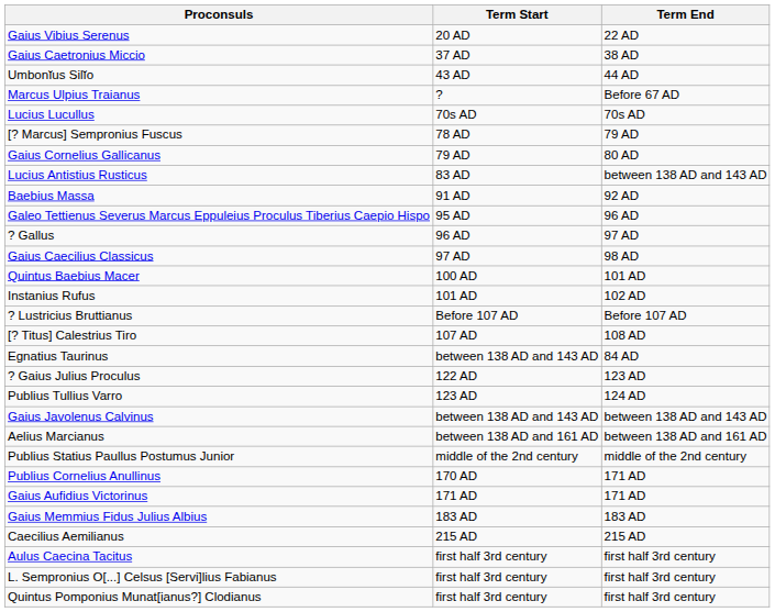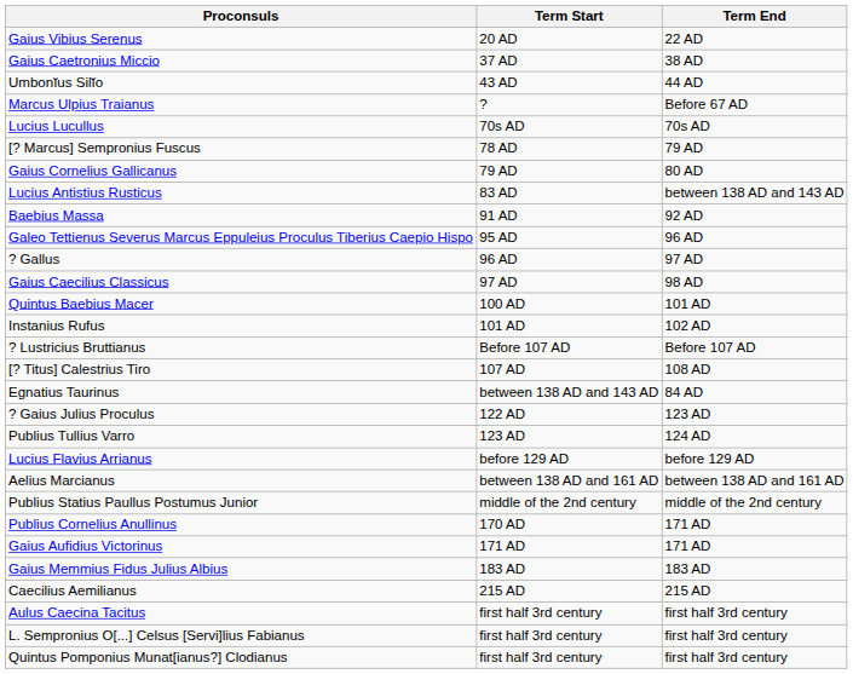 <table class="wikitable">
 <tr>
 <th>Proconsuls</th>
 <th>Term Start</th>
 <th>Term End</th>
 </tr>
 <tr>
 <td><a href='#'>Gaius Vibius Serenus</a></td>
 <td>20 AD</td>
 <td>22 AD</td>
 </tr>
 <tr>
 <td><a href='#'>Gaius Caetronius Miccio</a></td>
 <td> 37 AD</td>
 <td> 38 AD</td>
 </tr>
 <tr>
 <td>Umbonĭus Silĭo</td>
 <td>43 AD</td>
 <td>44 AD</td>
 </tr>
 <tr>
 <td><a href='#'>Marcus Ulpius Traianus</a></td>
 <td>?</td>
 <td>Before 67 AD</td>
 </tr>
 <tr>
 <td><a href='#'>Lucius Lucullus</a></td>
 <td>70s AD</td>
 <td>70s AD</td>
 </tr>
 <tr>
 <td>[? Marcus] Sempronius Fuscus</td>
 <td>78 AD</td>
 <td>79 AD</td>
 </tr>
 <tr>
 <td><a href='#'>Gaius Cornelius Gallicanus</a></td>
 <td>79 AD</td>
 <td>80 AD</td>
 </tr>
 <tr>
 <td><a href='#'>Lucius Antistius Rusticus</a></td>
 <td>83 AD</td>
 <td>between 138 AD and 143 AD</td>
 </tr>
 <tr>
 <td><a href='#'>Baebius Massa</a></td>
 <td>91 AD</td>
 <td>92 AD</td>
 </tr>
 <tr>
 <td><a href='#'>Galeo Tettienus Severus Marcus Eppuleius Proculus Tiberius Caepio Hispo</a></td>
 <td>95 AD</td>
 <td>96 AD</td>
 </tr>
 <tr>
 <td>? Gallus</td>
 <td>96 AD</td>
 <td>97 AD</td>
 </tr>
 <tr>
 <td><a href='#'>Gaius Caecilius Classicus</a></td>
 <td>97 AD</td>
 <td>98 AD</td>
 </tr>
 <tr>
 <td><a href='#'>Quintus Baebius Macer</a></td>
 <td>100 AD</td>
 <td>101 AD</td>
 </tr>
 <tr>
 <td>Instanius Rufus</td>
 <td>101 AD</td>
 <td>102 AD</td>
 </tr>
 <tr>
 <td>? Lustricius Bruttianus</td>
 <td>Before 107 AD</td>
 <td>Before 107 AD</td>
 </tr>
 <tr>
 <td>[? Titus] Calestrius Tiro</td>
 <td>107 AD</td>
 <td>108 AD</td>
 </tr>
 <tr>
 <td>Egnatius Taurinus</td>
 <td>between 138 AD and 143 AD</td>
 <td>84 AD</td>
 </tr>
 <tr>
 <td>? Gaius Julius Proculus</td>
 <td>122 AD</td>
 <td>123 AD</td>
 </tr>
 <tr>
 <td>Publius Tullius Varro</td>
 <td>123 AD</td>
 <td>124 AD</td>
 </tr>
 <tr>
-<td><a href='#'>Gaius Javolenus Calvinus</a></td>
-<td>between 138 AD and 143 AD</td>
-<td>between 138 AD and 143 AD</td>
+<td><a href='#'>Lucius Flavius Arrianus</a></td>
+<td>before 129 AD</td>
+<td>before 129 AD</td>
 </tr>
 <tr>
 <td>Aelius Marcianus</td>
 <td>between 138 AD and 161 AD</td>
 <td>between 138 AD and 161 AD</td>
 </tr>
 <tr>
 <td>Publius Statius Paullus Postumus Junior</td>
 <td>middle of the 2nd century</td>
 <td>middle of the 2nd century</td>
 </tr>
 <tr>
 <td><a href='#'>Publius Cornelius Anullinus</a></td>
 <td>170 AD</td>
 <td>171 AD</td>
 </tr>
 <tr>
 <td><a href='#'>Gaius Aufidius Victorinus</a></td>
 <td>171 AD</td>
 <td>171 AD</td>
 </tr>
 <tr>
 <td><a href='#'>Gaius Memmius Fidus Julius Albius</a></td>
 <td>183 AD</td>
 <td>183 AD</td>
 </tr>
 <tr>
 <td>Caecilius Aemilianus</td>
 <td>215 AD</td>
 <td>215 AD</td>
 </tr>
 <tr>
 <td><a href='#'>Aulus Caecina Tacitus</a></td>
 <td>first half 3rd century</td>
 <td>first half 3rd century</td>
 </tr>
 <tr>
 <td>L. Sempronius O[...] Celsus [Servi]lius Fabianus</td>
 <td>first half 3rd century</td>
 <td>first half 3rd century</td>
 </tr>
 <tr>
 <td>Quintus Pomponius Munat[ianus?] Clodianus</td>
 <td>first half 3rd century</td>
 <td>first half 3rd century</td>
 </tr>
 </table>
